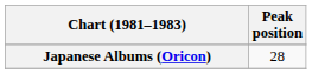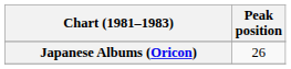 <table class="wikitable sortable plainrowheaders" style="text-align:center">
 <tr>
 <th scope="col" style="width:16em">Chart (1981–1983)</th>
 <th scope="col">Peak<br>position</th>
 </tr>
 <tr>
 </tr>
 <tr>
 </tr>
 <tr>
 <th scope="row">Japanese Albums (<a href='#'>Oricon</a>)</th>
-<td align="center">28</td>
+<td align="center">26</td>
 </tr>
 <tr>
 </tr>
 <tr>
 </tr>
 <tr>
 </tr>
 </table>
